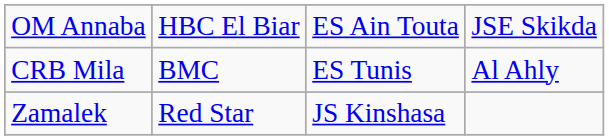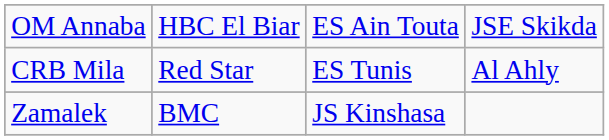 <table class="wikitable">
 <tr>
 <td> <a href='#'>OM Annaba</a> </td>
 <td> <a href='#'>HBC El Biar</a> </td>
 <td> <a href='#'>ES Ain Touta</a></td>
 <td> <a href='#'>JSE Skikda</a></td>
 </tr>
 <tr>
 <td> <a href='#'>CRB Mila</a></td>
-<td> <a href='#'>BMC</a></td>
+<td> <a href='#'>Red Star</a></td>
 <td> <a href='#'>ES Tunis</a> </td>
 <td> <a href='#'>Al Ahly</a> </td>
 </tr>
 <tr>
 <td> <a href='#'>Zamalek</a></td>
-<td> <a href='#'>Red Star</a></td>
+<td> <a href='#'>BMC</a></td>
 <td> <a href='#'>JS Kinshasa</a></td>
 </tr>
 </table>
